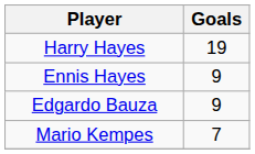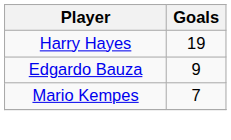 <table class="wikitable sortable" style="text-align:center">
 <tr>
 <th width=150px>Player</th>
 <th width=50px>Goals</th>
 </tr>
 <tr>
 <td><a href='#'>Harry Hayes</a></td>
 <td>19</td>
-</tr>
-<tr>
-<td><a href='#'>Ennis Hayes</a></td>
-<td>9</td>
 </tr>
 <tr>
 <td><a href='#'>Edgardo Bauza</a></td>
 <td>9</td>
 </tr>
 <tr>
 <td><a href='#'>Mario Kempes</a></td>
 <td>7</td>
 </tr>
 <tr>
 </tr>
 </table>
